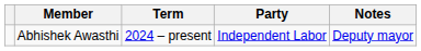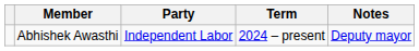 <table class="wikitable" style="text-align:center">
 <tr>
 <th></th>
 <th>Member</th>
+<th>Party</th>
 <th>Term</th>
-<th>Party</th>
 <th>Notes</th>
 </tr>
 <tr>
 <td> </td>
 <td>Abhishek Awasthi</td>
+<td><a href='#'>Independent Labor</a></td>
 <td><a href='#'>2024</a>  – present</td>
-<td><a href='#'>Independent Labor</a></td>
 <td><a href='#'>Deputy mayor</a></td>
 </tr>
 </table>
